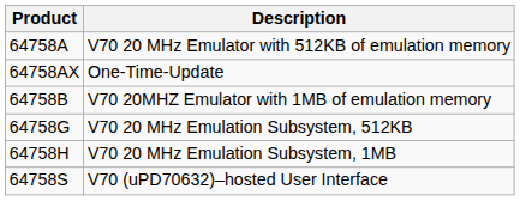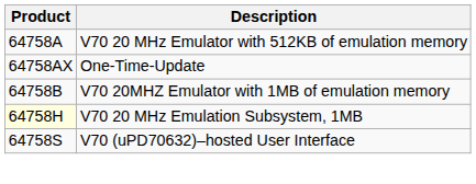 <table class="wikitable">
 <tr>
 <th>Product</th>
 <th>Description</th>
 </tr>
 <tr>
 <td>64758A</td>
 <td>V70 20 MHz Emulator with 512KB of emulation memory</td>
 </tr>
 <tr>
 <td>64758AX</td>
 <td>One-Time-Update</td>
 </tr>
 <tr>
 <td>64758B</td>
 <td>V70 20MHZ Emulator with 1MB of emulation memory</td>
 </tr>
 <tr>
-<td>64758G</td>
-<td>V70 20 MHz Emulation Subsystem, 512KB</td>
-</tr>
-<tr>
-<td>64758H</td>
+<td style="background: lightyellow;">64758H</td>
 <td>V70 20 MHz Emulation Subsystem, 1MB</td>
 </tr>
 <tr>
 <td>64758S</td>
 <td>V70 (uPD70632)–hosted User Interface</td>
 </tr>
 </table>
